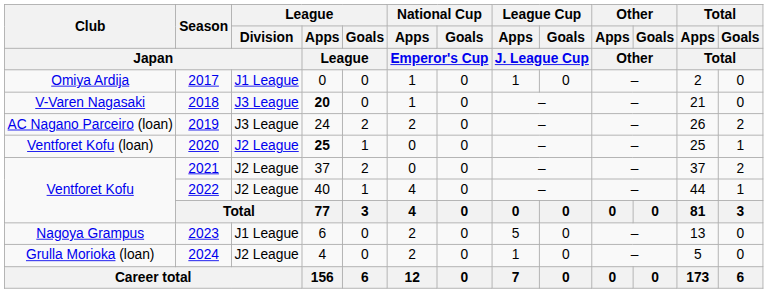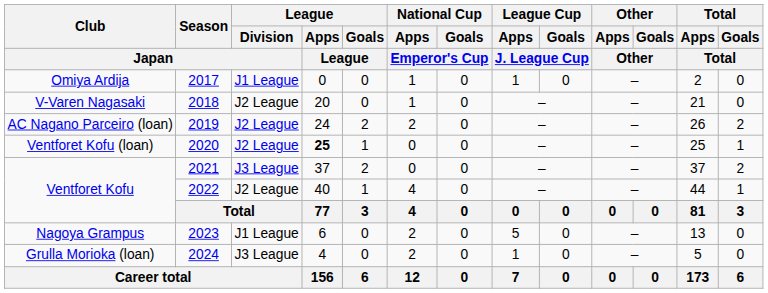 <table class="wikitable" style="text-align:center">
 <tr>
 <th rowspan=2>Club</th>
 <th rowspan=2>Season</th>
 <th colspan=3>League</th>
 <th colspan=2>National Cup</th>
 <th colspan=2>League Cup</th>
 <th colspan=2>Other</th>
 <th colspan=2>Total</th>
 </tr>
 <tr>
 <th>Division</th>
 <th>Apps</th>
 <th>Goals</th>
 <th>Apps</th>
 <th>Goals</th>
 <th>Apps</th>
 <th>Goals</th>
 <th>Apps</th>
 <th>Goals</th>
 <th>Apps</th>
 <th>Goals</th>
 </tr>
 <tr>
 <th colspan=3>Japan</th>
 <th colspan=2>League</th>
 <th colspan=2><a href='#'>Emperor's Cup</a></th>
 <th colspan=2><a href='#'>J. League Cup</a></th>
 <th colspan=2>Other</th>
 <th colspan=2>Total</th>
 </tr>
 <tr>
 <td><a href='#'>Omiya Ardija</a></td>
 <td><a href='#'>2017</a></td>
 <td><a href='#'>J1 League</a></td>
 <td>0</td>
 <td>0</td>
 <td>1</td>
 <td>0</td>
 <td>1</td>
 <td>0</td>
 <td colspan="2">–</td>
 <td>2</td>
 <td>0</td>
 </tr>
 <tr>
 <td><a href='#'>V-Varen Nagasaki</a></td>
 <td><a href='#'>2018</a></td>
-<td><a href='#'>J3 League</a></td>
-<td><strong>20</strong></td>
+<td>J2 League</td>
+<td>20</td>
 <td>0</td>
 <td>1</td>
 <td>0</td>
 <td colspan="2">–</td>
 <td colspan="2">–</td>
 <td>21</td>
 <td>0</td>
 </tr>
 <tr>
 <td><a href='#'>AC Nagano Parceiro</a> (loan)</td>
 <td><a href='#'>2019</a></td>
-<td>J3 League</td>
+<td><a href='#'>J2 League</a></td>
 <td>24</td>
 <td>2</td>
 <td>2</td>
 <td>0</td>
 <td colspan="2">–</td>
 <td colspan="2">–</td>
 <td>26</td>
 <td>2</td>
 </tr>
 <tr>
 <td><a href='#'>Ventforet Kofu</a> (loan)</td>
 <td><a href='#'>2020</a></td>
 <td><a href='#'>J2 League</a></td>
 <td><strong>25</strong></td>
 <td>1</td>
 <td>0</td>
 <td>0</td>
 <td colspan="2">–</td>
 <td colspan="2">–</td>
 <td>25</td>
 <td>1</td>
 </tr>
 <tr>
 <td rowspan="3"><a href='#'>Ventforet Kofu</a></td>
 <td><a href='#'>2021</a></td>
-<td>J2 League</td>
+<td><a href='#'>J3 League</a></td>
 <td>37</td>
 <td>2</td>
 <td>0</td>
 <td>0</td>
 <td colspan="2">–</td>
 <td colspan="2">–</td>
 <td>37</td>
 <td>2</td>
 </tr>
 <tr>
 <td><a href='#'>2022</a></td>
 <td>J2 League</td>
 <td>40</td>
 <td>1</td>
 <td>4</td>
 <td>0</td>
 <td colspan="2">–</td>
 <td colspan="2">–</td>
 <td>44</td>
 <td>1</td>
 </tr>
 <tr>
 <th colspan="2">Total</th>
 <th>77</th>
 <th>3</th>
 <th>4</th>
 <th>0</th>
 <th>0</th>
 <th>0</th>
 <th>0</th>
 <th>0</th>
 <th>81</th>
 <th>3</th>
 </tr>
 <tr>
 <td><a href='#'>Nagoya Grampus</a></td>
 <td><a href='#'>2023</a></td>
 <td>J1 League</td>
 <td>6</td>
 <td>0</td>
 <td>2</td>
 <td>0</td>
 <td>5</td>
 <td>0</td>
 <td colspan="2">–</td>
 <td>13</td>
 <td>0</td>
 </tr>
 <tr>
 <td><a href='#'>Grulla Morioka</a> (loan)</td>
 <td><a href='#'>2024</a></td>
-<td>J2 League</td>
+<td>J3 League</td>
 <td>4</td>
 <td>0</td>
 <td>2</td>
 <td>0</td>
 <td>1</td>
 <td>0</td>
 <td colspan="2">–</td>
 <td>5</td>
 <td>0</td>
 </tr>
 <tr>
 <th colspan=3>Career total</th>
 <th>156</th>
 <th>6</th>
 <th>12</th>
 <th>0</th>
 <th>7</th>
 <th>0</th>
 <th>0</th>
 <th>0</th>
 <th>173</th>
 <th>6</th>
 </tr>
 </table>
